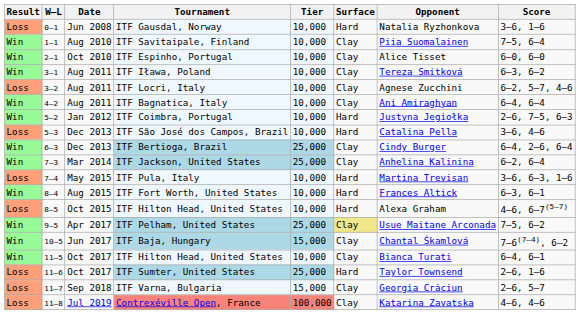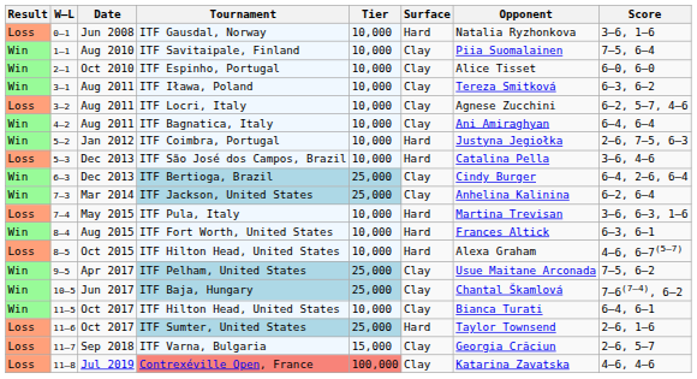 <table class="sortable wikitable">
 <tr>
 <th>Result</th>
 <th class="unsortable">W–L</th>
 <th>Date</th>
 <th>Tournament</th>
 <th>Tier</th>
 <th>Surface</th>
 <th>Opponent</th>
 <th class="unsortable">Score</th>
 </tr>
 <tr>
 <td style="background:#ffa07a;">Loss</td>
 <td><small>0–1</small></td>
 <td>Jun 2008</td>
 <td style="background:#f0f8ff;">ITF Gausdal, Norway</td>
 <td style="background:#f0f8ff;">10,000</td>
 <td>Hard</td>
 <td> Natalia Ryzhonkova</td>
 <td>3–6, 1–6</td>
 </tr>
 <tr>
 <td style="background:#98fb98;">Win</td>
 <td><small>1–1</small></td>
 <td>Aug 2010</td>
 <td style="background:#f0f8ff;">ITF Savitaipale, Finland</td>
 <td style="background:#f0f8ff;">10,000</td>
 <td>Clay</td>
 <td> <a href='#'>Piia Suomalainen</a></td>
 <td>7–5, 6–4</td>
 </tr>
 <tr>
 <td style="background:#98fb98;">Win</td>
 <td><small>2–1</small></td>
 <td>Oct 2010</td>
 <td style="background:#f0f8ff;">ITF Espinho, Portugal</td>
 <td style="background:#f0f8ff;">10,000</td>
 <td>Clay</td>
 <td> Alice Tisset</td>
 <td>6–0, 6–0</td>
 </tr>
 <tr>
 <td style="background:#98fb98;">Win</td>
 <td><small>3–1</small></td>
 <td>Aug 2011</td>
 <td style="background:#f0f8ff;">ITF Iława, Poland</td>
 <td style="background:#f0f8ff;">10,000</td>
 <td>Clay</td>
 <td> <a href='#'>Tereza Smitková</a></td>
 <td>6–3, 6–2</td>
 </tr>
 <tr>
 <td style="background:#ffa07a;">Loss</td>
 <td><small>3–2</small></td>
 <td>Aug 2011</td>
 <td style="background:#f0f8ff;">ITF Locri, Italy</td>
 <td style="background:#f0f8ff;">10,000</td>
 <td>Clay</td>
 <td> Agnese Zucchini</td>
 <td>6–2, 5–7, 4–6</td>
 </tr>
 <tr>
 <td style="background:#98fb98;">Win</td>
 <td><small>4–2</small></td>
 <td>Aug 2011</td>
 <td style="background:#f0f8ff;">ITF Bagnatica, Italy</td>
 <td style="background:#f0f8ff;">10,000</td>
 <td>Clay</td>
 <td> <a href='#'>Ani Amiraghyan</a></td>
 <td>6–4, 6–4</td>
 </tr>
 <tr>
 <td style="background:#98fb98;">Win</td>
 <td><small>5–2</small></td>
 <td>Jan 2012</td>
 <td style="background:#f0f8ff;">ITF Coimbra, Portugal</td>
 <td style="background:#f0f8ff;">10,000</td>
 <td>Hard</td>
 <td> <a href='#'>Justyna Jegiołka</a></td>
 <td>2–6, 7–5, 6–3</td>
 </tr>
 <tr>
 <td style="background:#ffa07a;">Loss</td>
 <td><small>5–3</small></td>
 <td>Dec 2013</td>
 <td style="background:#f0f8ff;">ITF São José dos Campos, Brazil</td>
 <td style="background:#f0f8ff;">10,000</td>
 <td>Hard</td>
 <td> <a href='#'>Catalina Pella</a></td>
 <td>3–6, 4–6</td>
 </tr>
 <tr>
 <td style="background:#98fb98;">Win</td>
 <td><small>6–3</small></td>
 <td>Dec 2013</td>
 <td style="background:lightblue;">ITF Bertioga, Brazil</td>
 <td style="background:lightblue;">25,000</td>
 <td>Clay</td>
 <td> <a href='#'>Cindy Burger</a></td>
 <td>6–4, 2–6, 6–4</td>
 </tr>
 <tr>
 <td style="background:#98fb98;">Win</td>
 <td><small>7–3</small></td>
 <td>Mar 2014</td>
 <td style="background:lightblue;">ITF Jackson, United States</td>
 <td style="background:lightblue;">25,000</td>
 <td>Clay</td>
 <td> <a href='#'>Anhelina Kalinina</a></td>
 <td>6–2, 6–4</td>
 </tr>
 <tr>
 <td style="background:#ffa07a;">Loss</td>
 <td><small>7–4</small></td>
 <td>May 2015</td>
 <td style="background:#f0f8ff;">ITF Pula, Italy</td>
 <td style="background:#f0f8ff;">10,000</td>
 <td>Hard</td>
 <td> <a href='#'>Martina Trevisan</a></td>
 <td>3–6, 6–3, 1–6</td>
 </tr>
 <tr>
 <td style="background:#98fb98;">Win</td>
 <td><small>8–4</small></td>
 <td>Aug 2015</td>
 <td style="background:#f0f8ff;">ITF Fort Worth, United States</td>
 <td style="background:#f0f8ff;">10,000</td>
 <td>Hard</td>
 <td> <a href='#'>Frances Altick</a></td>
 <td>6–3, 6–1</td>
 </tr>
 <tr>
 <td style="background:#ffa07a;">Loss</td>
 <td><small>8–5</small></td>
 <td>Oct 2015</td>
 <td style="background:#f0f8ff;">ITF Hilton Head, United States</td>
 <td style="background:#f0f8ff;">10,000</td>
 <td>Hard</td>
 <td> Alexa Graham</td>
 <td>4–6, 6–7<sup>(5–7)</sup></td>
 </tr>
 <tr>
 <td style="background:#98fb98;">Win</td>
 <td><small>9–5</small></td>
 <td>Apr 2017</td>
 <td style="background:lightblue;">ITF Pelham, United States</td>
 <td style="background:lightblue;">25,000</td>
-<td style="background: khaki;">Clay</td>
+<td>Clay</td>
 <td> <a href='#'>Usue Maitane Arconada</a></td>
 <td>7–5, 6–2</td>
 </tr>
 <tr>
 <td style="background:#98fb98;">Win</td>
 <td><small>10–5</small></td>
 <td>Jun 2017</td>
 <td style="background:lightblue;">ITF Baja, Hungary</td>
-<td style="background:lightblue;">15,000</td>
+<td style="background:lightblue;">25,000</td>
 <td>Clay</td>
 <td> <a href='#'>Chantal Škamlová</a></td>
 <td>7–6<sup>(7–4)</sup>, 6–2</td>
 </tr>
 <tr>
 <td style="background:#98fb98;">Win</td>
 <td><small>11–5</small></td>
 <td>Oct 2017</td>
 <td style="background:#f0f8ff;">ITF Hilton Head, United States</td>
 <td style="background:#f0f8ff;">10,000</td>
 <td>Clay</td>
 <td> <a href='#'>Bianca Turati</a></td>
 <td>6–4, 6–1</td>
 </tr>
 <tr>
 <td style="background:#ffa07a;">Loss</td>
 <td><small>11–6</small></td>
 <td>Oct 2017</td>
 <td style="background:lightblue;">ITF Sumter, United States</td>
 <td style="background:lightblue;">25,000</td>
 <td>Hard</td>
 <td> <a href='#'>Taylor Townsend</a></td>
 <td>2–6, 1–6</td>
 </tr>
 <tr>
 <td style="background:#ffa07a;">Loss</td>
 <td><small>11–7</small></td>
 <td>Sep 2018</td>
 <td style="background:#f0f8ff;">ITF Varna, Bulgaria</td>
 <td style="background:#f0f8ff;">15,000</td>
 <td>Clay</td>
 <td> <a href='#'>Georgia Crăciun</a></td>
 <td>2–6, 5–7</td>
 </tr>
 <tr>
 <td style="background:#ffa07a;">Loss</td>
 <td><small>11–8</small></td>
 <td><a href='#'>Jul 2019</a></td>
 <td style="background:#f88379;"><a href='#'>Contrexéville Open</a>, France</td>
 <td style="background:#f88379;">100,000</td>
 <td>Clay</td>
 <td> <a href='#'>Katarina Zavatska</a></td>
 <td>4–6, 4–6</td>
 </tr>
 </table>
